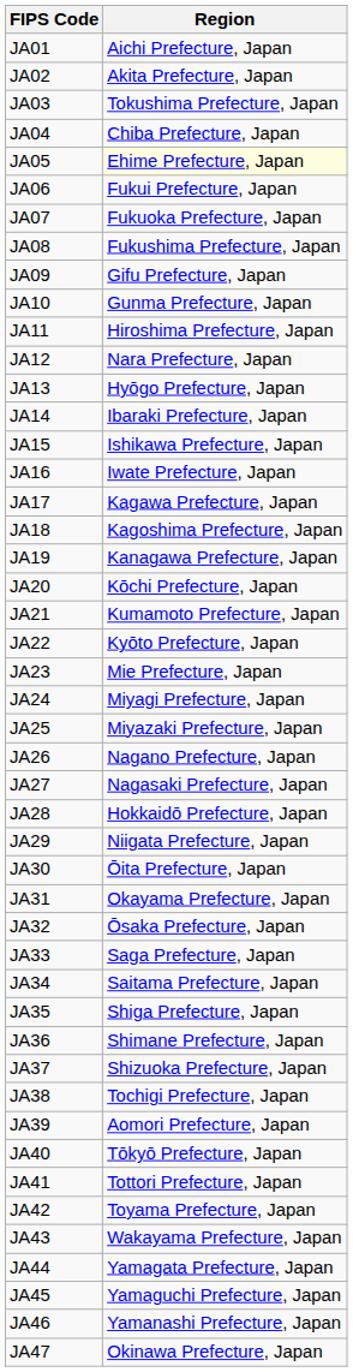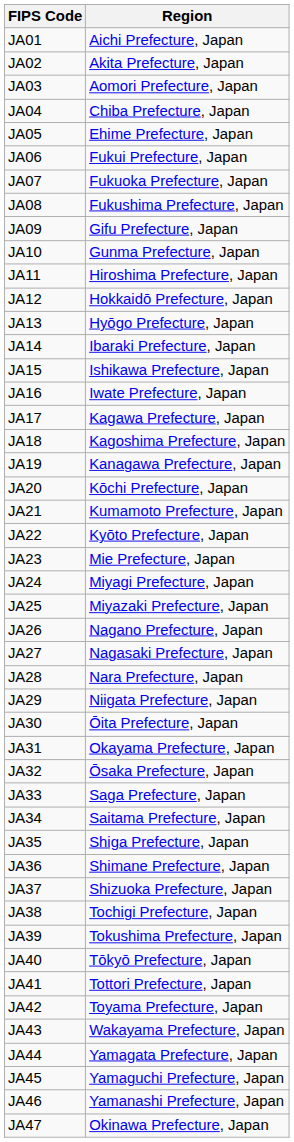 <table class="wikitable">
 <tr>
 <th>FIPS Code</th>
 <th>Region</th>
 </tr>
 <tr>
 <td>JA01</td>
 <td><a href='#'>Aichi Prefecture</a>, Japan</td>
 </tr>
 <tr>
 <td>JA02</td>
 <td><a href='#'>Akita Prefecture</a>, Japan</td>
 </tr>
 <tr>
 <td>JA03</td>
-<td><a href='#'>Tokushima Prefecture</a>, Japan</td>
+<td><a href='#'>Aomori Prefecture</a>, Japan</td>
 </tr>
 <tr>
 <td>JA04</td>
 <td><a href='#'>Chiba Prefecture</a>, Japan</td>
 </tr>
 <tr>
 <td>JA05</td>
-<td style="background: lightyellow;"><a href='#'>Ehime Prefecture</a>, Japan</td>
+<td><a href='#'>Ehime Prefecture</a>, Japan</td>
 </tr>
 <tr>
 <td>JA06</td>
 <td><a href='#'>Fukui Prefecture</a>, Japan</td>
 </tr>
 <tr>
 <td>JA07</td>
 <td><a href='#'>Fukuoka Prefecture</a>, Japan</td>
 </tr>
 <tr>
 <td>JA08</td>
 <td><a href='#'>Fukushima Prefecture</a>, Japan</td>
 </tr>
 <tr>
 <td>JA09</td>
 <td><a href='#'>Gifu Prefecture</a>, Japan</td>
 </tr>
 <tr>
 <td>JA10</td>
 <td><a href='#'>Gunma Prefecture</a>, Japan</td>
 </tr>
 <tr>
 <td>JA11</td>
 <td><a href='#'>Hiroshima Prefecture</a>, Japan</td>
 </tr>
 <tr>
 <td>JA12</td>
-<td><a href='#'>Nara Prefecture</a>, Japan</td>
+<td><a href='#'>Hokkaidō Prefecture</a>, Japan</td>
 </tr>
 <tr>
 <td>JA13</td>
 <td><a href='#'>Hyōgo Prefecture</a>, Japan</td>
 </tr>
 <tr>
 <td>JA14</td>
 <td><a href='#'>Ibaraki Prefecture</a>, Japan</td>
 </tr>
 <tr>
 <td>JA15</td>
 <td><a href='#'>Ishikawa Prefecture</a>, Japan</td>
 </tr>
 <tr>
 <td>JA16</td>
 <td><a href='#'>Iwate Prefecture</a>, Japan</td>
 </tr>
 <tr>
 <td>JA17</td>
 <td><a href='#'>Kagawa Prefecture</a>, Japan</td>
 </tr>
 <tr>
 <td>JA18</td>
 <td><a href='#'>Kagoshima Prefecture</a>, Japan</td>
 </tr>
 <tr>
 <td>JA19</td>
 <td><a href='#'>Kanagawa Prefecture</a>, Japan</td>
 </tr>
 <tr>
 <td>JA20</td>
 <td><a href='#'>Kōchi Prefecture</a>, Japan</td>
 </tr>
 <tr>
 <td>JA21</td>
 <td><a href='#'>Kumamoto Prefecture</a>, Japan</td>
 </tr>
 <tr>
 <td>JA22</td>
 <td><a href='#'>Kyōto Prefecture</a>, Japan</td>
 </tr>
 <tr>
 <td>JA23</td>
 <td><a href='#'>Mie Prefecture</a>, Japan</td>
 </tr>
 <tr>
 <td>JA24</td>
 <td><a href='#'>Miyagi Prefecture</a>, Japan</td>
 </tr>
 <tr>
 <td>JA25</td>
 <td><a href='#'>Miyazaki Prefecture</a>, Japan</td>
 </tr>
 <tr>
 <td>JA26</td>
 <td><a href='#'>Nagano Prefecture</a>, Japan</td>
 </tr>
 <tr>
 <td>JA27</td>
 <td><a href='#'>Nagasaki Prefecture</a>, Japan</td>
 </tr>
 <tr>
 <td>JA28</td>
-<td><a href='#'>Hokkaidō Prefecture</a>, Japan</td>
+<td><a href='#'>Nara Prefecture</a>, Japan</td>
 </tr>
 <tr>
 <td>JA29</td>
 <td><a href='#'>Niigata Prefecture</a>, Japan</td>
 </tr>
 <tr>
 <td>JA30</td>
 <td><a href='#'>Ōita Prefecture</a>, Japan</td>
 </tr>
 <tr>
 <td>JA31</td>
 <td><a href='#'>Okayama Prefecture</a>, Japan</td>
 </tr>
 <tr>
 <td>JA32</td>
 <td><a href='#'>Ōsaka Prefecture</a>, Japan</td>
 </tr>
 <tr>
 <td>JA33</td>
 <td><a href='#'>Saga Prefecture</a>, Japan</td>
 </tr>
 <tr>
 <td>JA34</td>
 <td><a href='#'>Saitama Prefecture</a>, Japan</td>
 </tr>
 <tr>
 <td>JA35</td>
 <td><a href='#'>Shiga Prefecture</a>, Japan</td>
 </tr>
 <tr>
 <td>JA36</td>
 <td><a href='#'>Shimane Prefecture</a>, Japan</td>
 </tr>
 <tr>
 <td>JA37</td>
 <td><a href='#'>Shizuoka Prefecture</a>, Japan</td>
 </tr>
 <tr>
 <td>JA38</td>
 <td><a href='#'>Tochigi Prefecture</a>, Japan</td>
 </tr>
 <tr>
 <td>JA39</td>
-<td><a href='#'>Aomori Prefecture</a>, Japan</td>
+<td><a href='#'>Tokushima Prefecture</a>, Japan</td>
 </tr>
 <tr>
 <td>JA40</td>
 <td><a href='#'>Tōkyō Prefecture</a>, Japan</td>
 </tr>
 <tr>
 <td>JA41</td>
 <td><a href='#'>Tottori Prefecture</a>, Japan</td>
 </tr>
 <tr>
 <td>JA42</td>
 <td><a href='#'>Toyama Prefecture</a>, Japan</td>
 </tr>
 <tr>
 <td>JA43</td>
 <td><a href='#'>Wakayama Prefecture</a>, Japan</td>
 </tr>
 <tr>
 <td>JA44</td>
 <td><a href='#'>Yamagata Prefecture</a>, Japan</td>
 </tr>
 <tr>
 <td>JA45</td>
 <td><a href='#'>Yamaguchi Prefecture</a>, Japan</td>
 </tr>
 <tr>
 <td>JA46</td>
 <td><a href='#'>Yamanashi Prefecture</a>, Japan</td>
 </tr>
 <tr>
 <td>JA47</td>
 <td><a href='#'>Okinawa Prefecture</a>, Japan</td>
 </tr>
 </table>
